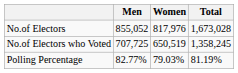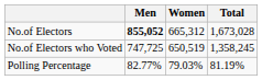 <table class="wikitable">
 <tr>
 <th></th>
 <th>Men</th>
 <th>Women</th>
 <th>Total</th>
 </tr>
 <tr>
 <td>No.of Electors</td>
-<td>855,052</td>
-<td>817,976</td>
+<td><strong>855,052</strong></td>
+<td>665,312</td>
 <td>1,673,028</td>
 </tr>
 <tr>
 <td>No.of Electors who Voted</td>
-<td>707,725</td>
+<td>747,725</td>
 <td>650,519</td>
 <td>1,358,245</td>
 </tr>
 <tr>
 <td>Polling Percentage</td>
 <td>82.77%</td>
 <td>79.03%</td>
 <td>81.19%</td>
 </tr>
 </table>
